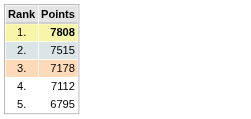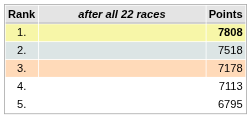 <table cellspacing="1" cellpadding="3" style="border:1px solid #aaa; font-size:86%;">
 <tr style="background:#e4e4e4;">
 <th style="border-bottom:1px solid #aaa; width:10px;">Rank</th>
+<th style="border-bottom:1px solid #aaa; width:200px; white-space:nowrap;"><em>after all 22 races</em> </th>
 <th style="border-bottom:1px solid #aaa; width:20px;">Points</th>
 </tr>
 <tr style="background:#f7f6a8;">
 <td style="text-align:center">1.</td>
+<td><strong></strong></td>
 <td style="text-align:right"><strong>7808</strong></td>
 </tr>
 <tr style="background:#dce5e5;">
 <td style="text-align:center">2.</td>
-<td style="text-align:right">7515</td>
+<td></td>
+<td style="text-align:right">7518</td>
 </tr>
 <tr style="background:#ffdab9;">
 <td style="text-align:center">3.</td>
+<td></td>
 <td style="text-align:right">7178</td>
 </tr>
 <tr>
 <td style="text-align:center">4.</td>
-<td style="text-align:right">7112</td>
+<td></td>
+<td style="text-align:right">7113</td>
 </tr>
 <tr>
 <td style="text-align:center">5.</td>
+<td></td>
 <td style="text-align:right">6795</td>
 </tr>
 </table>
